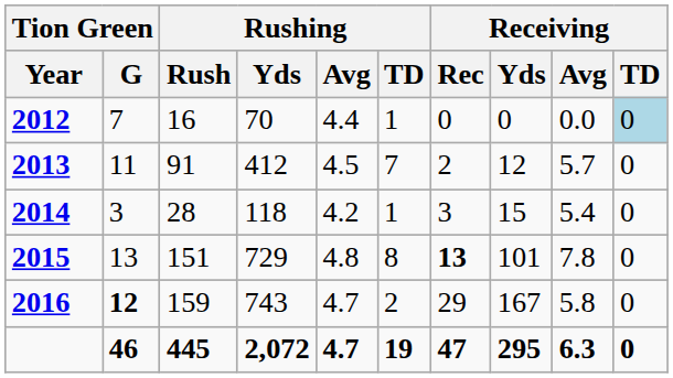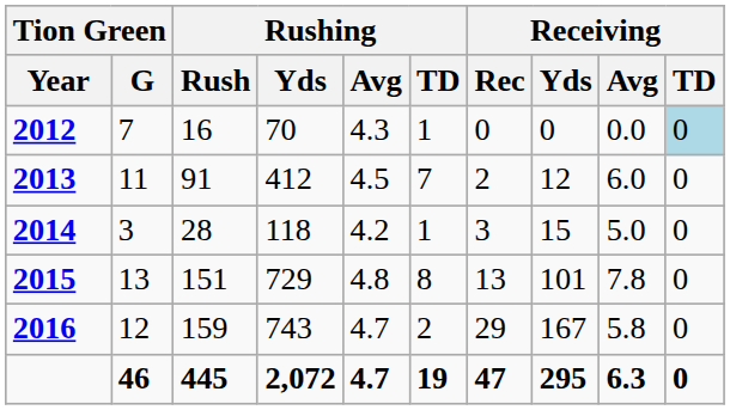 <table class="wikitable">
 <tr>
 <th colspan="2">Tion Green</th>
 <th colspan="4">Rushing</th>
 <th colspan="4">Receiving</th>
 </tr>
 <tr>
 <th>Year</th>
 <th>G</th>
 <th>Rush</th>
 <th>Yds</th>
 <th>Avg</th>
 <th>TD</th>
 <th>Rec</th>
 <th>Yds</th>
 <th>Avg</th>
 <th>TD</th>
 </tr>
 <tr>
 <td><a href='#'><strong>2012</strong></a></td>
 <td>7</td>
 <td>16</td>
 <td>70</td>
-<td>4.4</td>
+<td>4.3</td>
 <td>1</td>
 <td>0</td>
 <td>0</td>
 <td>0.0</td>
 <td style="background: lightblue;">0</td>
 </tr>
 <tr>
 <td><a href='#'><strong>2013</strong></a></td>
 <td>11</td>
 <td>91</td>
 <td>412</td>
 <td>4.5</td>
 <td>7</td>
 <td>2</td>
 <td>12</td>
-<td>5.7</td>
+<td>6.0</td>
 <td>0</td>
 </tr>
 <tr>
 <td><a href='#'><strong>2014</strong></a></td>
 <td>3</td>
 <td>28</td>
 <td>118</td>
 <td>4.2</td>
 <td>1</td>
 <td>3</td>
 <td>15</td>
-<td>5.4</td>
+<td>5.0</td>
 <td>0</td>
 </tr>
 <tr>
 <td><a href='#'><strong>2015</strong></a></td>
 <td>13</td>
 <td>151</td>
 <td>729</td>
 <td>4.8</td>
 <td>8</td>
-<td><strong>13</strong></td>
+<td>13</td>
 <td>101</td>
 <td>7.8</td>
 <td>0</td>
 </tr>
 <tr>
 <td><a href='#'><strong>2016</strong></a></td>
-<td><strong>12</strong></td>
+<td>12</td>
 <td>159</td>
 <td>743</td>
 <td>4.7</td>
 <td>2</td>
 <td>29</td>
 <td>167</td>
 <td>5.8</td>
 <td>0</td>
 </tr>
 <tr>
 <td style="font-weight: bold;"></td>
 <td style="font-weight: bold;">46</td>
 <td style="font-weight: bold;">445</td>
 <td style="font-weight: bold;">2,072</td>
 <td style="font-weight: bold;">4.7</td>
 <td style="font-weight: bold;">19</td>
 <td style="font-weight: bold;">47</td>
 <td style="font-weight: bold;">295</td>
 <td style="font-weight: bold;">6.3</td>
 <td style="font-weight: bold;">0</td>
 </tr>
 </table>
